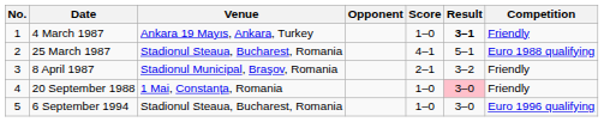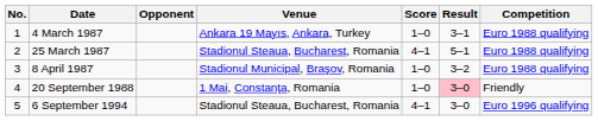 <table class="wikitable sortable">
 <tr>
 <th scope="col">No.</th>
 <th scope="col">Date</th>
+<th scope="col">Opponent</th>
 <th scope="col">Venue</th>
-<th scope="col">Opponent</th>
 <th scope="col">Score</th>
 <th scope="col">Result</th>
 <th scope="col">Competition</th>
 </tr>
 <tr>
 <td align="center">1</td>
 <td>4 March 1987</td>
+<td></td>
 <td><a href='#'>Ankara 19 Mayıs</a>, <a href='#'>Ankara</a>, Turkey</td>
-<td></td>
 <td align="center">1–0</td>
-<td align="center"><strong>3–1</strong></td>
-<td><a href='#'>Friendly</a></td>
+<td align="center">3–1</td>
+<td><a href='#'>Euro 1988 qualifying</a></td>
 </tr>
 <tr>
 <td align="center">2</td>
 <td>25 March 1987</td>
+<td></td>
 <td><a href='#'>Stadionul Steaua</a>, <a href='#'>Bucharest</a>, Romania</td>
-<td></td>
 <td align="center">4–1</td>
 <td align="center">5–1</td>
 <td><a href='#'>Euro 1988 qualifying</a></td>
 </tr>
 <tr>
 <td align="center">3</td>
 <td>8 April 1987</td>
+<td></td>
 <td><a href='#'>Stadionul Municipal</a>, <a href='#'>Braşov</a>, Romania</td>
-<td></td>
-<td align="center">2–1</td>
+<td align="center">1–0</td>
 <td align="center">3–2</td>
-<td>Friendly</td>
+<td><a href='#'>Euro 1988 qualifying</a></td>
 </tr>
 <tr>
 <td align="center">4</td>
 <td>20 September 1988</td>
+<td></td>
 <td><a href='#'>1 Mai</a>, <a href='#'>Constanţa</a>, Romania</td>
-<td></td>
 <td align="center">1–0</td>
 <td align="center" style="background: pink;">3–0</td>
 <td>Friendly</td>
 </tr>
 <tr>
 <td align="center">5</td>
 <td>6 September 1994</td>
+<td></td>
 <td>Stadionul Steaua, Bucharest, Romania</td>
-<td></td>
-<td align="center">1–0</td>
+<td align="center">4–1</td>
 <td align="center">3–0</td>
 <td><a href='#'>Euro 1996 qualifying</a></td>
 </tr>
 </table>
